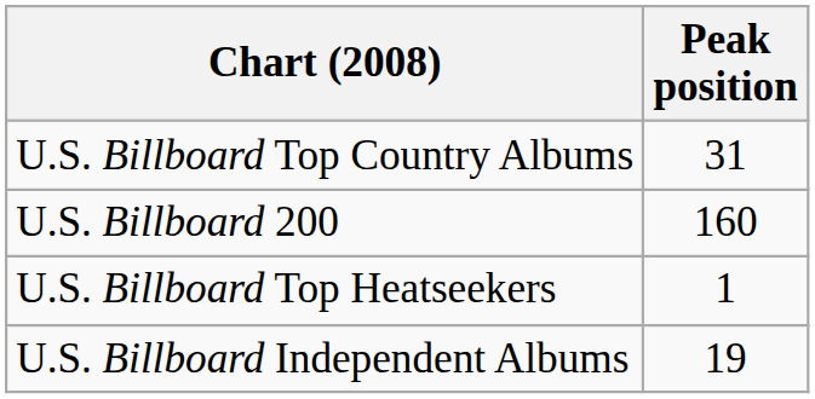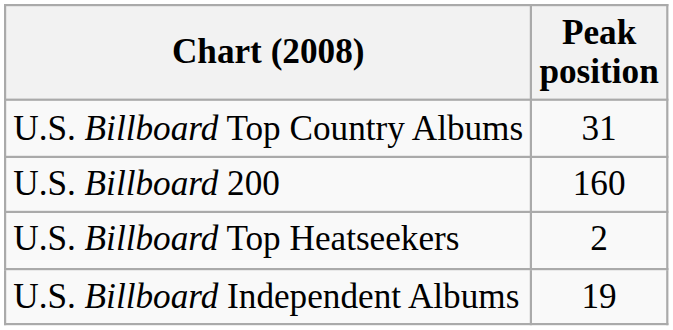 <table class="wikitable">
 <tr>
 <th>Chart (2008)</th>
 <th>Peak<br>position</th>
 </tr>
 <tr>
 <td>U.S. <em>Billboard</em> Top Country Albums</td>
 <td align="center">31</td>
 </tr>
 <tr>
 <td>U.S. <em>Billboard</em> 200</td>
 <td align="center">160</td>
 </tr>
 <tr>
 <td>U.S. <em>Billboard</em> Top Heatseekers</td>
-<td align="center">1</td>
+<td align="center">2</td>
 </tr>
 <tr>
 <td>U.S. <em>Billboard</em> Independent Albums</td>
 <td align="center">19</td>
 </tr>
 </table>
